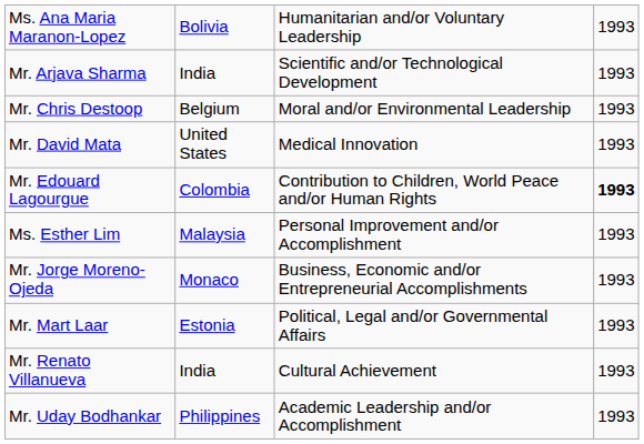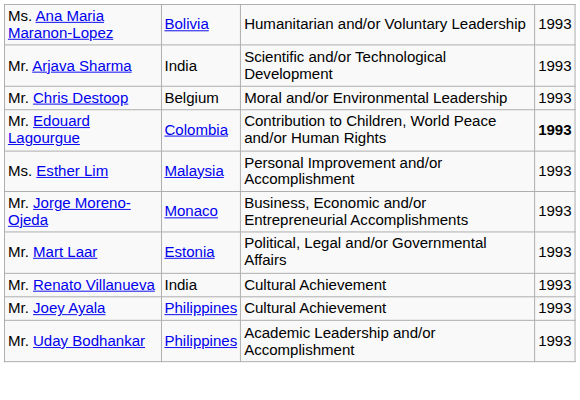 <table class="wikitable">
 <tr>
 <td>Ms. <a href='#'>Ana Maria Maranon-Lopez</a></td>
 <td><a href='#'>Bolivia</a></td>
 <td>Humanitarian and/or Voluntary Leadership</td>
 <td style="text-align:right;">1993</td>
 </tr>
 <tr>
 <td>Mr. <a href='#'>Arjava Sharma</a></td>
 <td>India</td>
 <td>Scientific and/or Technological Development</td>
 <td style="text-align:right;">1993</td>
 </tr>
 <tr>
 <td>Mr. <a href='#'>Chris Destoop</a></td>
 <td>Belgium</td>
 <td>Moral and/or Environmental Leadership</td>
-<td style="text-align:right;">1993</td>
-</tr>
-<tr>
-<td>Mr. <a href='#'>David Mata</a></td>
-<td>United States</td>
-<td>Medical Innovation</td>
 <td style="text-align:right;">1993</td>
 </tr>
 <tr>
 <td>Mr. <a href='#'>Edouard Lagourgue</a></td>
 <td><a href='#'>Colombia</a></td>
 <td>Contribution to Children, World Peace and/or Human Rights</td>
 <td style="text-align:right;"><strong>1993</strong></td>
 </tr>
 <tr>
 <td>Ms. <a href='#'>Esther Lim</a></td>
 <td><a href='#'>Malaysia</a></td>
 <td>Personal Improvement and/or Accomplishment</td>
 <td style="text-align:right;">1993</td>
 </tr>
 <tr>
 <td>Mr. <a href='#'>Jorge Moreno-Ojeda</a></td>
 <td><a href='#'>Monaco</a></td>
 <td>Business, Economic and/or Entrepreneurial Accomplishments</td>
 <td style="text-align:right;">1993</td>
 </tr>
 <tr>
 <td>Mr. <a href='#'>Mart Laar</a></td>
 <td><a href='#'>Estonia</a></td>
 <td>Political, Legal and/or Governmental Affairs</td>
 <td style="text-align:right;">1993</td>
 </tr>
 <tr>
 <td>Mr. <a href='#'>Renato Villanueva</a></td>
 <td>India</td>
 <td>Cultural Achievement</td>
 <td style="text-align:right;">1993</td>
 </tr>
 <tr>
+<td>Mr. <a href='#'>Joey Ayala</a></td>
+<td><a href='#'>Philippines</a></td>
+<td>Cultural Achievement</td>
+<td style="text-align:right;">1993</td>
+</tr>
+<tr>
 <td>Mr. <a href='#'>Uday Bodhankar</a></td>
 <td><a href='#'>Philippines</a></td>
 <td>Academic Leadership and/or Accomplishment</td>
 <td style="text-align:right;">1993</td>
 </tr>
 </table>
